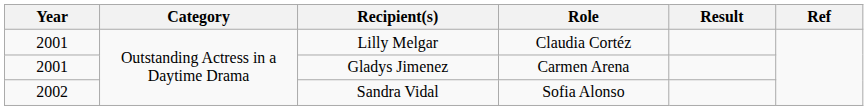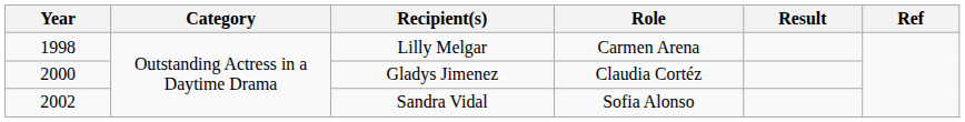 <table class="wikitable" rowspan=2 style="text-align: center;">
 <tr>
 <th scope="col" style="width:1%;">Year</th>
 <th scope="col" style="width:2%;">Category</th>
 <th scope="col" style="width:2%;">Recipient(s)</th>
 <th scope="col" style="width:2%;">Role</th>
 <th scope="col" style="width:1%;">Result</th>
 <th scope="col" style="width:1%;">Ref</th>
 </tr>
 <tr>
-<td>2001</td>
+<td>1998</td>
 <td rowspan=3>Outstanding Actress in a Daytime Drama</td>
 <td>Lilly Melgar</td>
-<td>Claudia Cortéz</td>
+<td>Carmen Arena</td>
 <td></td>
 <td rowspan=3></td>
 </tr>
 <tr>
-<td>2001</td>
+<td>2000</td>
 <td>Gladys Jimenez</td>
-<td>Carmen Arena</td>
+<td>Claudia Cortéz</td>
 <td></td>
 </tr>
 <tr>
 <td>2002</td>
 <td>Sandra Vidal</td>
 <td>Sofia Alonso</td>
 <td></td>
 </tr>
 </table>
